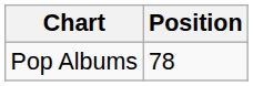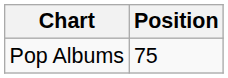 <table class="wikitable">
 <tr>
 <th align="left">Chart</th>
 <th align="left">Position</th>
 </tr>
 <tr>
 <td align="left">Pop Albums</td>
-<td align="left">78</td>
+<td align="left">75</td>
 </tr>
 </table>
